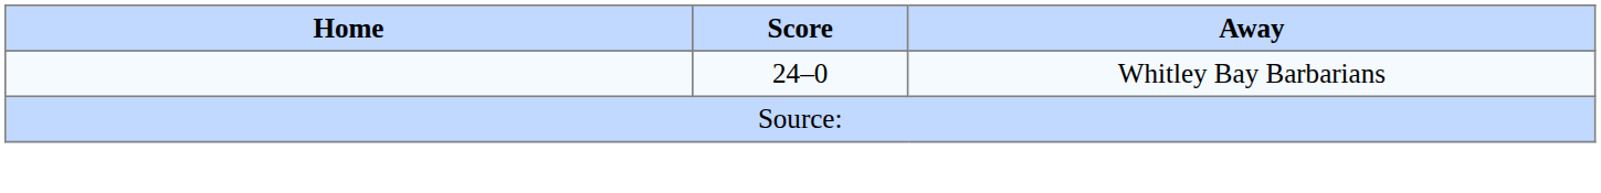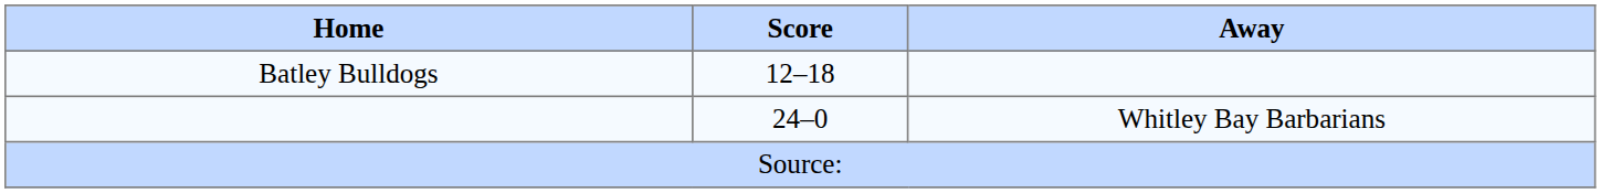 <table border=1 style="border-collapse:collapse; font-size:95%; text-align:center;" cellpadding=3 cellspacing=0 width=44%>
 <tr bgcolor=#C1D8FF>
 <th width=19%>Home</th>
 <th width=6%>Score</th>
 <th width=19%>Away</th>
+</tr>
+<tr bgcolor=#F5FAFF>
+<td>Batley Bulldogs</td>
+<td>12–18</td>
+<td></td>
 </tr>
 <tr bgcolor=#F5FAFF>
 <td></td>
 <td>24–0</td>
 <td>Whitley Bay Barbarians</td>
 </tr>
 <tr bgcolor=#C1D8FF>
 <td colspan=3>Source:</td>
 </tr>
 </table>
